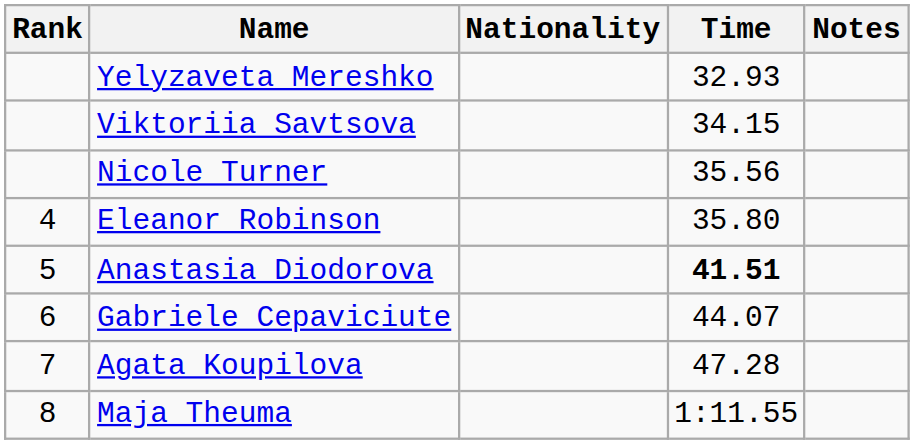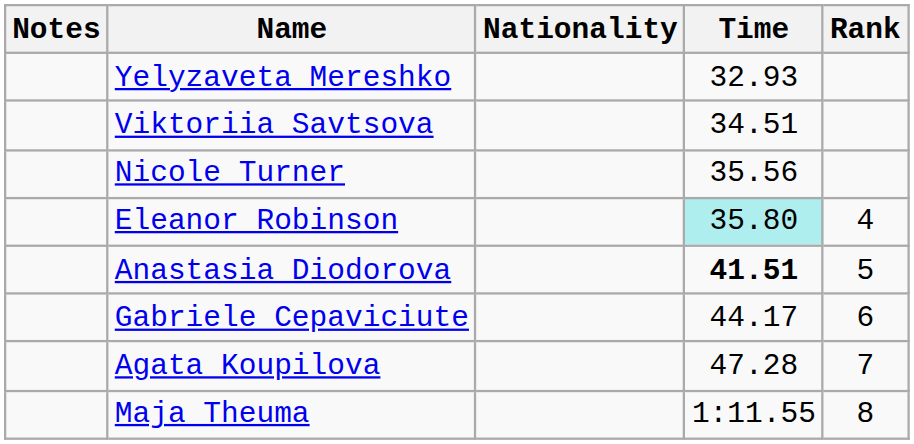 <table class="wikitable sortable" style="text-align:center">
 <tr>
-<th>Rank</th>
+<th>Notes</th>
 <th>Name</th>
 <th>Nationality</th>
 <th>Time</th>
-<th>Notes</th>
+<th>Rank</th>
 </tr>
 <tr>
 <td></td>
 <td align=left><a href='#'>Yelyzaveta Mereshko</a></td>
 <td align=left></td>
 <td>32.93</td>
 <td></td>
 </tr>
 <tr>
 <td></td>
 <td align=left><a href='#'>Viktoriia Savtsova</a></td>
 <td align=left></td>
-<td>34.15</td>
+<td>34.51</td>
 <td></td>
 </tr>
 <tr>
 <td></td>
 <td align=left><a href='#'>Nicole Turner</a></td>
 <td align=left></td>
 <td>35.56</td>
 <td></td>
 </tr>
 <tr>
-<td>4</td>
+<td></td>
 <td align=left><a href='#'>Eleanor Robinson</a></td>
 <td align=left></td>
-<td>35.80</td>
-<td></td>
+<td style="background: paleturquoise;">35.80</td>
+<td>4</td>
 </tr>
 <tr>
-<td>5</td>
+<td></td>
 <td align=left><a href='#'>Anastasia Diodorova</a></td>
 <td align=left></td>
 <td><strong>41.51</strong></td>
-<td></td>
+<td>5</td>
 </tr>
 <tr>
-<td>6</td>
+<td></td>
 <td align=left><a href='#'>Gabriele Cepaviciute</a></td>
 <td align=left></td>
-<td>44.07</td>
-<td></td>
+<td>44.17</td>
+<td>6</td>
 </tr>
 <tr>
-<td>7</td>
+<td></td>
 <td align=left><a href='#'>Agata Koupilova</a></td>
 <td align=left></td>
 <td>47.28</td>
-<td></td>
+<td>7</td>
 </tr>
 <tr>
-<td>8</td>
+<td></td>
 <td align=left><a href='#'>Maja Theuma</a></td>
 <td align=left></td>
 <td>1:11.55</td>
-<td></td>
+<td>8</td>
 </tr>
 </table>
